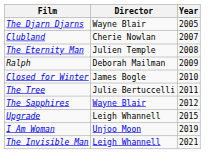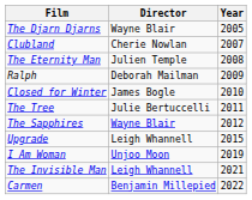 <table class="wikitable sortable">
 <tr>
 <th>Film</th>
 <th>Director</th>
 <th>Year</th>
 </tr>
 <tr>
 <td><em><a href='#'>The Djarn Djarns</a></em></td>
 <td>Wayne Blair</td>
 <td>2005</td>
 </tr>
 <tr>
 <td><em><a href='#'>Clubland</a></em></td>
 <td>Cherie Nowlan</td>
 <td>2007</td>
 </tr>
 <tr>
 <td><em><a href='#'>The Eternity Man</a></em></td>
 <td>Julien Temple</td>
 <td>2008</td>
 </tr>
 <tr>
 <td><em>Ralph</em></td>
 <td>Deborah Mailman</td>
 <td>2009</td>
 </tr>
 <tr>
 <td><em><a href='#'>Closed for Winter</a></em></td>
 <td>James Bogle</td>
 <td>2010</td>
 </tr>
 <tr>
 <td><em><a href='#'>The Tree</a></em></td>
 <td>Julie Bertuccelli</td>
 <td>2011</td>
 </tr>
 <tr>
 <td><em><a href='#'>The Sapphires</a></em></td>
 <td><a href='#'>Wayne Blair</a></td>
 <td>2012</td>
 </tr>
 <tr>
 <td><em><a href='#'>Upgrade</a></em></td>
 <td>Leigh Whannell</td>
 <td>2015</td>
 </tr>
 <tr>
 <td><em><a href='#'>I Am Woman</a></em></td>
 <td><a href='#'>Unjoo Moon</a></td>
 <td>2019</td>
 </tr>
 <tr>
 <td><em><a href='#'>The Invisible Man</a></em></td>
 <td><a href='#'>Leigh Whannell</a></td>
 <td>2021</td>
 </tr>
+<tr>
+<td><em><a href='#'>Carmen</a></em></td>
+<td><a href='#'>Benjamin Millepied</a></td>
+<td>2022</td>
+</tr>
 </table>
